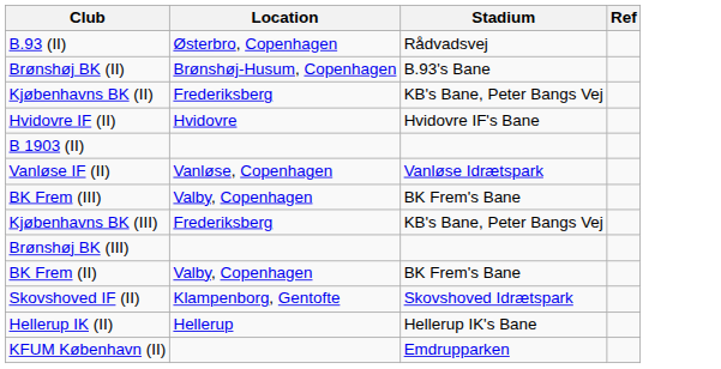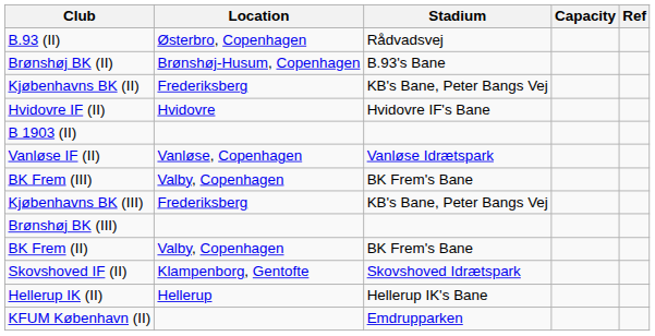 <table class="wikitable sortable">
 <tr>
 <th>Club</th>
 <th>Location</th>
 <th>Stadium</th>
+<th>Capacity</th>
 <th>Ref</th>
 </tr>
 <tr>
 <td><a href='#'>B.93</a> (II)</td>
 <td><a href='#'>Østerbro</a>, <a href='#'>Copenhagen</a></td>
 <td>Rådvadsvej</td>
 <td></td>
+<td></td>
 </tr>
 <tr>
 <td><a href='#'>Brønshøj BK</a> (II)</td>
 <td><a href='#'>Brønshøj-Husum</a>, <a href='#'>Copenhagen</a></td>
 <td>B.93's Bane</td>
+<td></td>
 <td></td>
 </tr>
 <tr>
 <td><a href='#'>Kjøbenhavns BK</a> (II)</td>
 <td><a href='#'>Frederiksberg</a></td>
 <td>KB's Bane, Peter Bangs Vej</td>
 <td></td>
+<td></td>
 </tr>
 <tr>
 <td><a href='#'>Hvidovre IF</a> (II)</td>
 <td><a href='#'>Hvidovre</a></td>
 <td>Hvidovre IF's Bane</td>
 <td></td>
+<td></td>
 </tr>
 <tr>
 <td><a href='#'>B 1903</a> (II)</td>
+<td></td>
 <td></td>
 <td></td>
 <td></td>
 </tr>
 <tr>
 <td><a href='#'>Vanløse IF</a> (II)</td>
 <td><a href='#'>Vanløse</a>, <a href='#'>Copenhagen</a></td>
 <td><a href='#'>Vanløse Idrætspark</a></td>
 <td></td>
+<td></td>
 </tr>
 <tr>
 <td><a href='#'>BK Frem</a> (III)</td>
 <td><a href='#'>Valby</a>, <a href='#'>Copenhagen</a></td>
 <td>BK Frem's Bane</td>
+<td></td>
 <td></td>
 </tr>
 <tr>
 <td><a href='#'>Kjøbenhavns BK</a> (III)</td>
 <td><a href='#'>Frederiksberg</a></td>
 <td>KB's Bane, Peter Bangs Vej</td>
 <td></td>
+<td></td>
 </tr>
 <tr>
 <td><a href='#'>Brønshøj BK</a> (III)</td>
+<td></td>
 <td></td>
 <td></td>
 <td></td>
 </tr>
 <tr>
 <td><a href='#'>BK Frem</a> (II)</td>
 <td><a href='#'>Valby</a>, <a href='#'>Copenhagen</a></td>
 <td>BK Frem's Bane</td>
 <td></td>
+<td></td>
 </tr>
 <tr>
 <td><a href='#'>Skovshoved IF</a> (II)</td>
 <td><a href='#'>Klampenborg</a>, <a href='#'>Gentofte</a></td>
 <td><a href='#'>Skovshoved Idrætspark</a></td>
+<td style="text-align:center"></td>
 <td></td>
 </tr>
 <tr>
 <td><a href='#'>Hellerup IK</a> (II)</td>
 <td><a href='#'>Hellerup</a></td>
 <td>Hellerup IK's Bane</td>
 <td></td>
+<td></td>
 </tr>
 <tr>
 <td><a href='#'>KFUM København</a> (II)</td>
 <td></td>
 <td><a href='#'>Emdrupparken</a></td>
 <td></td>
+<td></td>
 </tr>
 </table>
